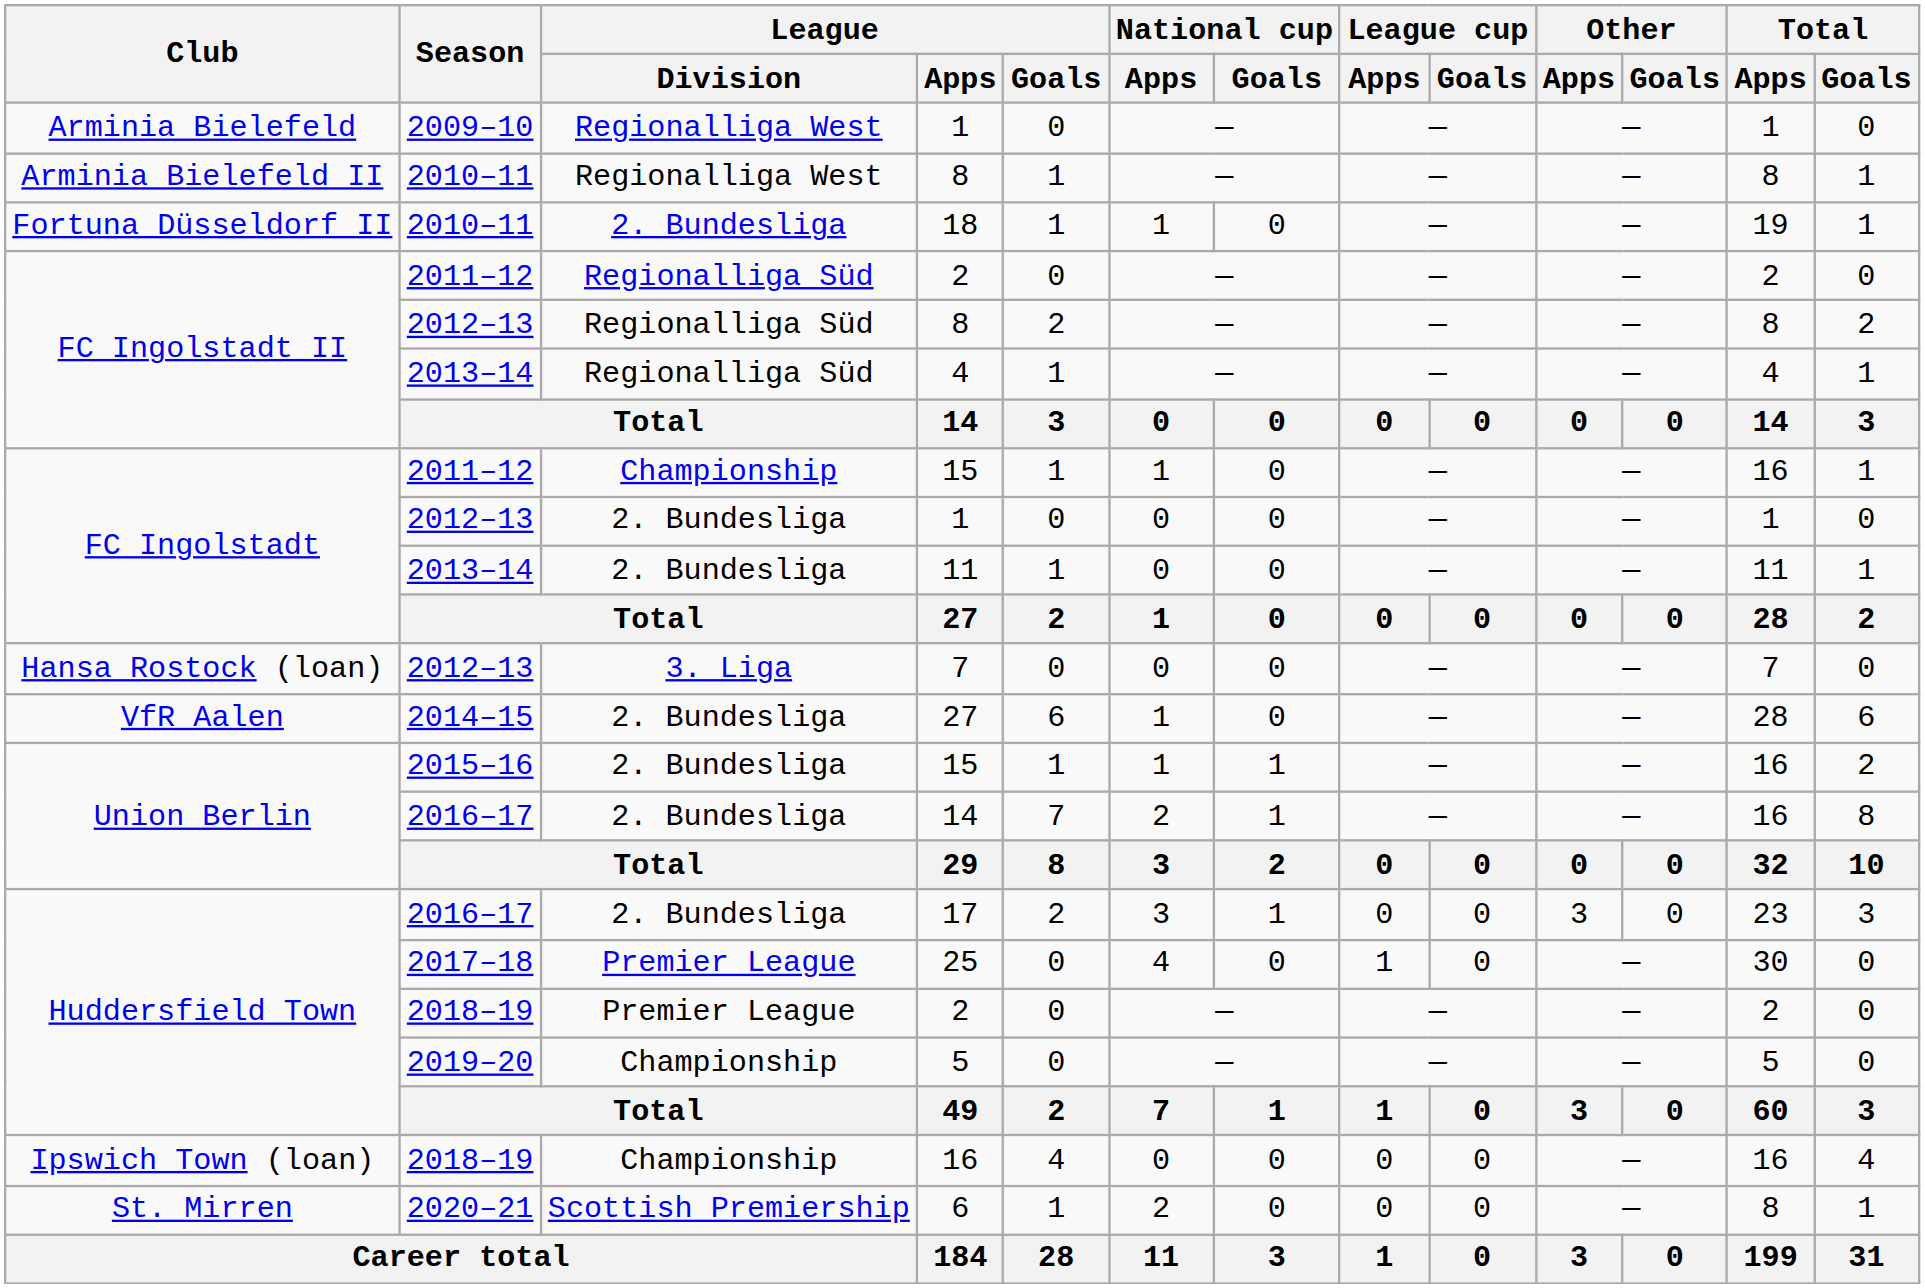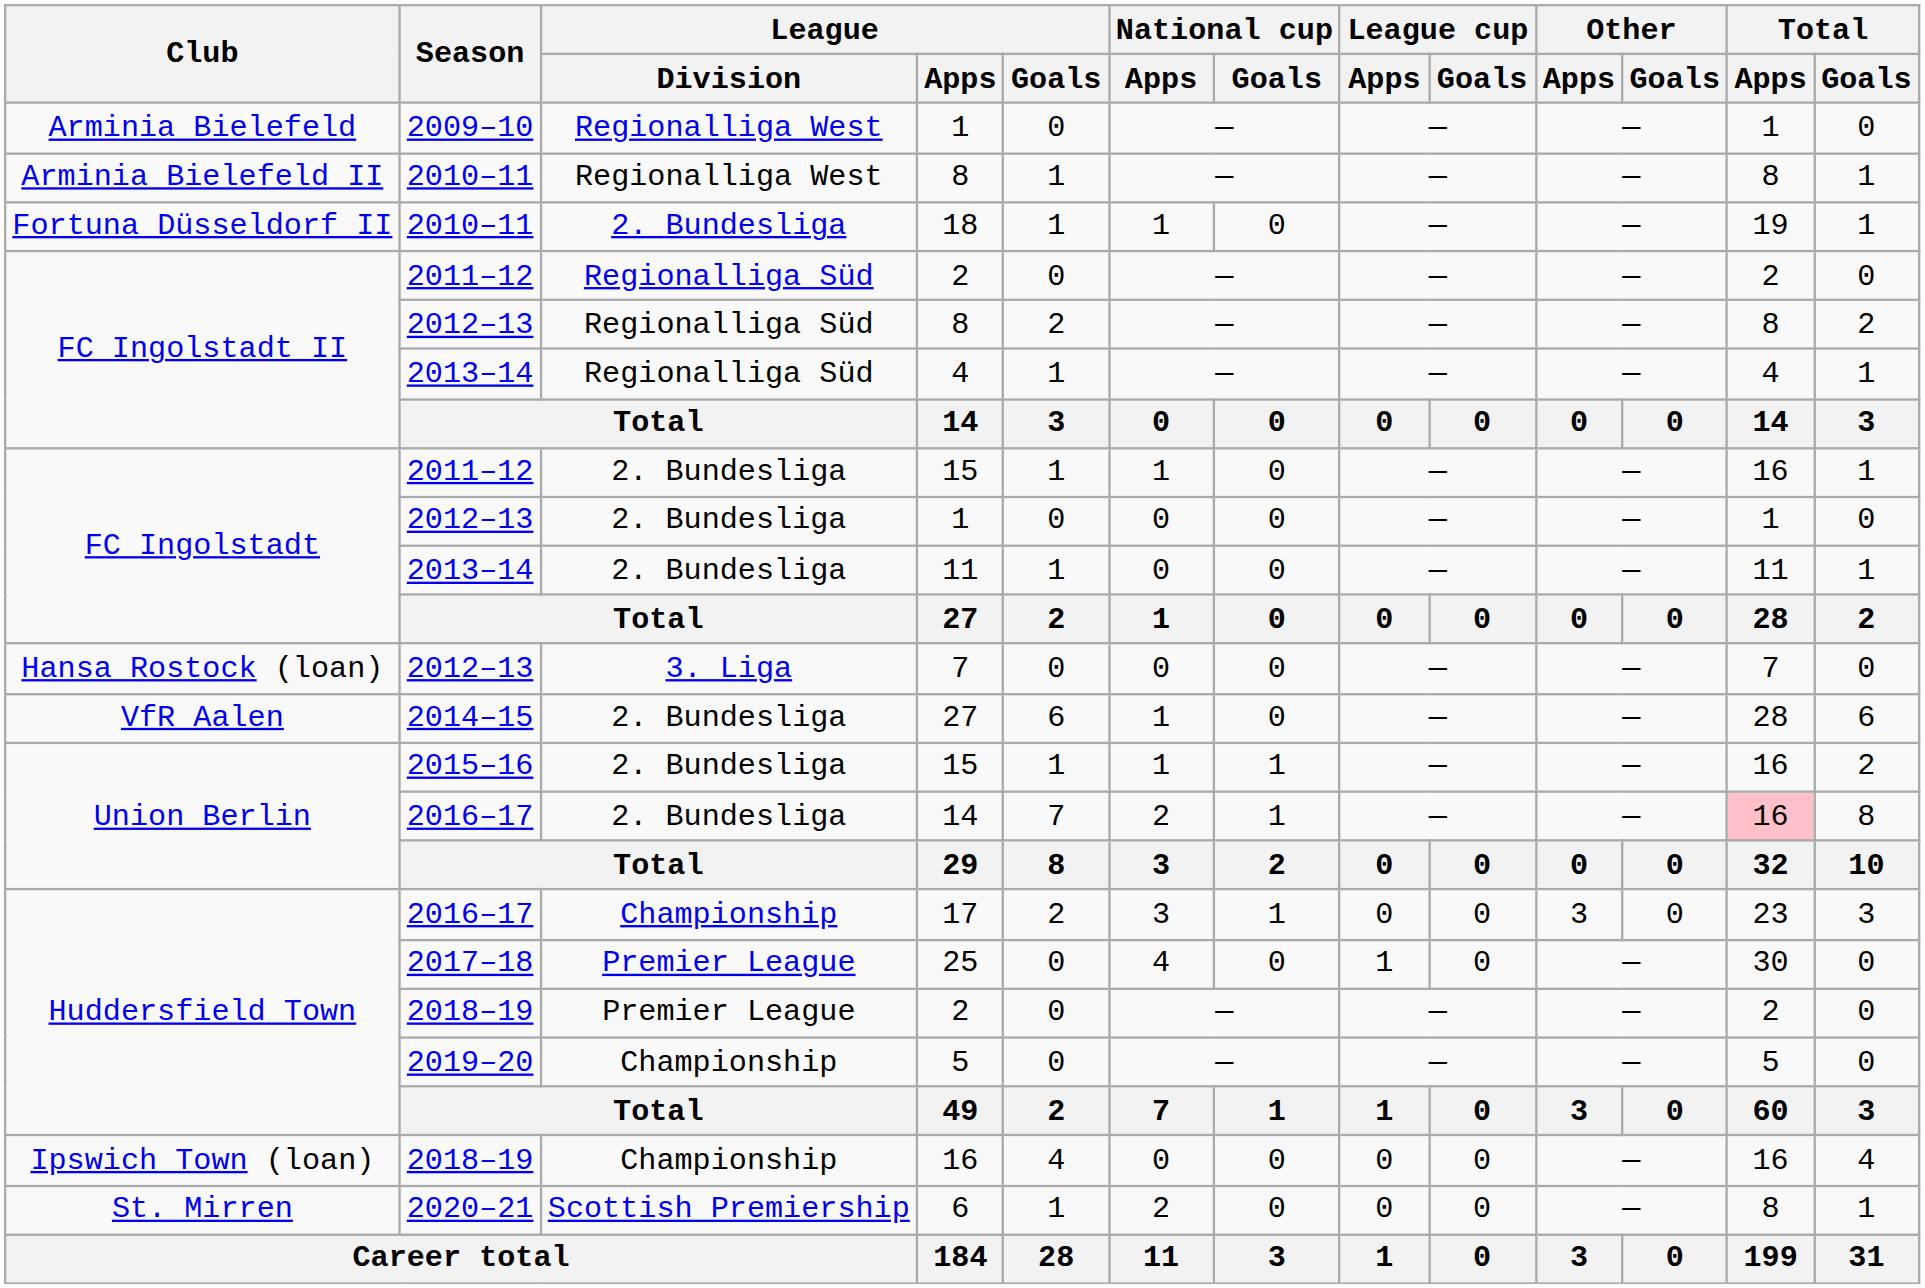 <table class="wikitable" style="text-align:center">
 <tr>
 <th rowspan="2">Club</th>
 <th rowspan="2">Season</th>
 <th colspan="3">League</th>
 <th colspan="2">National cup</th>
 <th colspan="2">League cup</th>
 <th colspan="2">Other</th>
 <th colspan="2">Total</th>
 </tr>
 <tr>
 <th>Division</th>
 <th>Apps</th>
 <th>Goals</th>
 <th>Apps</th>
 <th>Goals</th>
 <th>Apps</th>
 <th>Goals</th>
 <th>Apps</th>
 <th>Goals</th>
 <th>Apps</th>
 <th>Goals</th>
 </tr>
 <tr>
 <td><a href='#'>Arminia Bielefeld</a></td>
 <td><a href='#'>2009–10</a></td>
 <td><a href='#'>Regionalliga West</a></td>
 <td>1</td>
 <td>0</td>
 <td colspan="2">—</td>
 <td colspan="2">—</td>
 <td colspan="2">—</td>
 <td>1</td>
 <td>0</td>
 </tr>
 <tr>
 <td><a href='#'>Arminia Bielefeld II</a></td>
 <td><a href='#'>2010–11</a></td>
 <td>Regionalliga West</td>
 <td>8</td>
 <td>1</td>
 <td colspan="2">—</td>
 <td colspan="2">—</td>
 <td colspan="2">—</td>
 <td>8</td>
 <td>1</td>
 </tr>
 <tr>
 <td><a href='#'>Fortuna Düsseldorf II</a></td>
 <td><a href='#'>2010–11</a></td>
 <td><a href='#'>2. Bundesliga</a></td>
 <td>18</td>
 <td>1</td>
 <td>1</td>
 <td>0</td>
 <td colspan="2">—</td>
 <td colspan="2">—</td>
 <td>19</td>
 <td>1</td>
 </tr>
 <tr>
 <td rowspan="4"><a href='#'>FC Ingolstadt II</a></td>
 <td><a href='#'>2011–12</a></td>
 <td><a href='#'>Regionalliga Süd</a></td>
 <td>2</td>
 <td>0</td>
 <td colspan="2">—</td>
 <td colspan="2">—</td>
 <td colspan="2">—</td>
 <td>2</td>
 <td>0</td>
 </tr>
 <tr>
 <td><a href='#'>2012–13</a></td>
 <td>Regionalliga Süd</td>
 <td>8</td>
 <td>2</td>
 <td colspan="2">—</td>
 <td colspan="2">—</td>
 <td colspan="2">—</td>
 <td>8</td>
 <td>2</td>
 </tr>
 <tr>
 <td><a href='#'>2013–14</a></td>
 <td>Regionalliga Süd</td>
 <td>4</td>
 <td>1</td>
 <td colspan="2">—</td>
 <td colspan="2">—</td>
 <td colspan="2">—</td>
 <td>4</td>
 <td>1</td>
 </tr>
 <tr>
 <th colspan="2">Total</th>
 <th>14</th>
 <th>3</th>
 <th>0</th>
 <th>0</th>
 <th>0</th>
 <th>0</th>
 <th>0</th>
 <th>0</th>
 <th>14</th>
 <th>3</th>
 </tr>
 <tr>
 <td rowspan="4"><a href='#'>FC Ingolstadt</a></td>
 <td><a href='#'>2011–12</a></td>
-<td><a href='#'>Championship</a></td>
+<td>2. Bundesliga</td>
 <td>15</td>
 <td>1</td>
 <td>1</td>
 <td>0</td>
 <td colspan="2">—</td>
 <td colspan="2">—</td>
 <td>16</td>
 <td>1</td>
 </tr>
 <tr>
 <td><a href='#'>2012–13</a></td>
 <td>2. Bundesliga</td>
 <td>1</td>
 <td>0</td>
 <td>0</td>
 <td>0</td>
 <td colspan="2">—</td>
 <td colspan="2">—</td>
 <td>1</td>
 <td>0</td>
 </tr>
 <tr>
 <td><a href='#'>2013–14</a></td>
 <td>2. Bundesliga</td>
 <td>11</td>
 <td>1</td>
 <td>0</td>
 <td>0</td>
 <td colspan="2">—</td>
 <td colspan="2">—</td>
 <td>11</td>
 <td>1</td>
 </tr>
 <tr>
 <th colspan="2">Total</th>
 <th>27</th>
 <th>2</th>
 <th>1</th>
 <th>0</th>
 <th>0</th>
 <th>0</th>
 <th>0</th>
 <th>0</th>
 <th>28</th>
 <th>2</th>
 </tr>
 <tr>
 <td><a href='#'>Hansa Rostock</a> (loan)</td>
 <td><a href='#'>2012–13</a></td>
 <td><a href='#'>3. Liga</a></td>
 <td>7</td>
 <td>0</td>
 <td>0</td>
 <td>0</td>
 <td colspan="2">—</td>
 <td colspan="2">—</td>
 <td>7</td>
 <td>0</td>
 </tr>
 <tr>
 <td><a href='#'>VfR Aalen</a></td>
 <td><a href='#'>2014–15</a></td>
 <td>2. Bundesliga</td>
 <td>27</td>
 <td>6</td>
 <td>1</td>
 <td>0</td>
 <td colspan="2">—</td>
 <td colspan="2">—</td>
 <td>28</td>
 <td>6</td>
 </tr>
 <tr>
 <td rowspan="3"><a href='#'>Union Berlin</a></td>
 <td><a href='#'>2015–16</a></td>
 <td>2. Bundesliga</td>
 <td>15</td>
 <td>1</td>
 <td>1</td>
 <td>1</td>
 <td colspan="2">—</td>
 <td colspan="2">—</td>
 <td>16</td>
 <td>2</td>
 </tr>
 <tr>
 <td><a href='#'>2016–17</a></td>
 <td>2. Bundesliga</td>
 <td>14</td>
 <td>7</td>
 <td>2</td>
 <td>1</td>
 <td colspan="2">—</td>
 <td colspan="2">—</td>
-<td>16</td>
+<td style="background: pink;">16</td>
 <td>8</td>
 </tr>
 <tr>
 <th colspan="2">Total</th>
 <th>29</th>
 <th>8</th>
 <th>3</th>
 <th>2</th>
 <th>0</th>
 <th>0</th>
 <th>0</th>
 <th>0</th>
 <th>32</th>
 <th>10</th>
 </tr>
 <tr>
 <td rowspan="5"><a href='#'>Huddersfield Town</a></td>
 <td><a href='#'>2016–17</a></td>
-<td>2. Bundesliga</td>
+<td><a href='#'>Championship</a></td>
 <td>17</td>
 <td>2</td>
 <td>3</td>
 <td>1</td>
 <td>0</td>
 <td>0</td>
 <td>3</td>
 <td>0</td>
 <td>23</td>
 <td>3</td>
 </tr>
 <tr>
 <td><a href='#'>2017–18</a></td>
 <td><a href='#'>Premier League</a></td>
 <td>25</td>
 <td>0</td>
 <td>4</td>
 <td>0</td>
 <td>1</td>
 <td>0</td>
 <td colspan="2">—</td>
 <td>30</td>
 <td>0</td>
 </tr>
 <tr>
 <td><a href='#'>2018–19</a></td>
 <td>Premier League</td>
 <td>2</td>
 <td>0</td>
 <td colspan="2">—</td>
 <td colspan="2">—</td>
 <td colspan="2">—</td>
 <td>2</td>
 <td>0</td>
 </tr>
 <tr>
 <td><a href='#'>2019–20</a></td>
 <td>Championship</td>
 <td>5</td>
 <td>0</td>
 <td colspan="2">—</td>
 <td colspan="2">—</td>
 <td colspan="2">—</td>
 <td>5</td>
 <td>0</td>
 </tr>
 <tr>
 <th colspan="2">Total</th>
 <th>49</th>
 <th>2</th>
 <th>7</th>
 <th>1</th>
 <th>1</th>
 <th>0</th>
 <th>3</th>
 <th>0</th>
 <th>60</th>
 <th>3</th>
 </tr>
 <tr>
 <td><a href='#'>Ipswich Town</a> (loan)</td>
 <td><a href='#'>2018–19</a></td>
 <td>Championship</td>
 <td>16</td>
 <td>4</td>
 <td>0</td>
 <td>0</td>
 <td>0</td>
 <td>0</td>
 <td colspan="2">—</td>
 <td>16</td>
 <td>4</td>
 </tr>
 <tr>
 <td><a href='#'>St. Mirren</a></td>
 <td><a href='#'>2020–21</a></td>
 <td><a href='#'>Scottish Premiership</a></td>
 <td>6</td>
 <td>1</td>
 <td>2</td>
 <td>0</td>
 <td>0</td>
 <td>0</td>
 <td colspan="2">—</td>
 <td>8</td>
 <td>1</td>
 </tr>
 <tr>
 <th colspan="3">Career total</th>
 <th>184</th>
 <th>28</th>
 <th>11</th>
 <th>3</th>
 <th>1</th>
 <th>0</th>
 <th>3</th>
 <th>0</th>
 <th>199</th>
 <th>31</th>
 </tr>
 </table>
